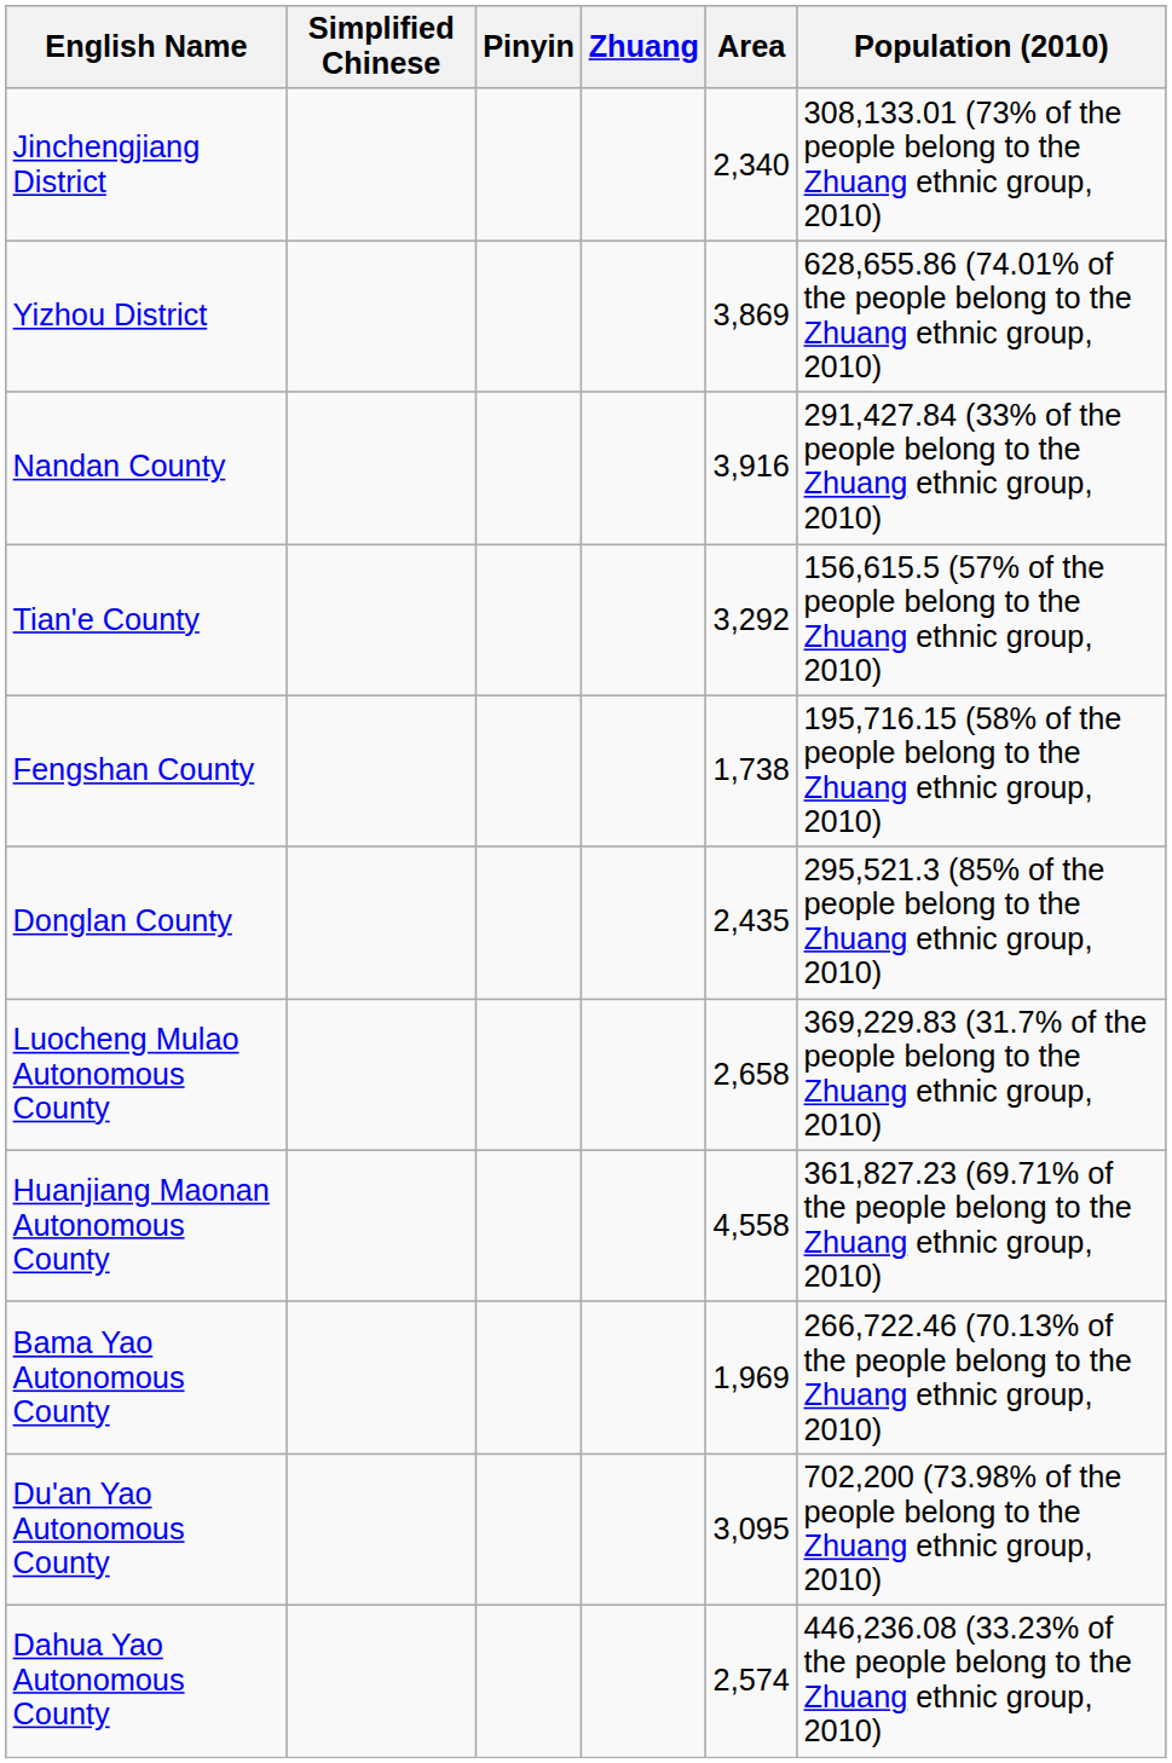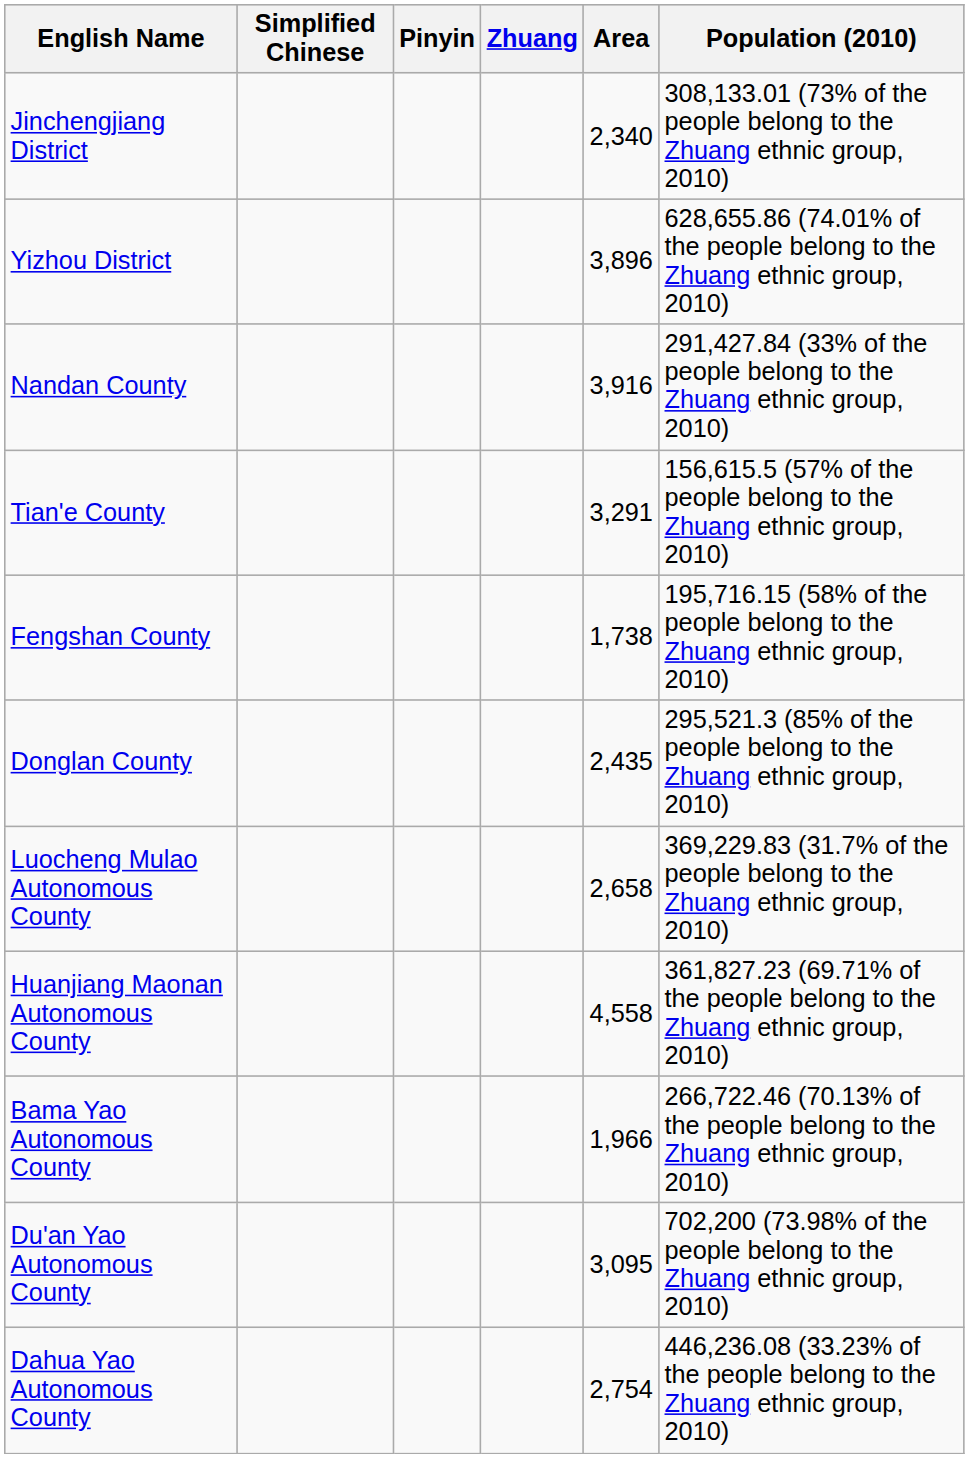 <table class="wikitable sortable">
 <tr>
 <th>English Name</th>
 <th>Simplified Chinese</th>
 <th>Pinyin</th>
 <th><a href='#'>Zhuang</a></th>
 <th>Area</th>
 <th>Population (2010)</th>
 </tr>
 <tr>
 <td><a href='#'>Jinchengjiang District</a></td>
 <td></td>
 <td></td>
 <td></td>
 <td>2,340</td>
 <td>308,133.01 (73% of the people belong to the <a href='#'>Zhuang</a> ethnic group, 2010)</td>
 </tr>
 <tr>
 <td><a href='#'>Yizhou District</a></td>
 <td></td>
 <td></td>
 <td></td>
-<td>3,869</td>
+<td>3,896</td>
 <td>628,655.86 (74.01% of the people belong to the <a href='#'>Zhuang</a> ethnic group, 2010)</td>
 </tr>
 <tr>
 <td><a href='#'>Nandan County</a></td>
 <td></td>
 <td></td>
 <td></td>
 <td>3,916</td>
 <td>291,427.84 (33% of the people belong to the <a href='#'>Zhuang</a> ethnic group, 2010)</td>
 </tr>
 <tr>
 <td><a href='#'>Tian'e County</a></td>
 <td></td>
 <td></td>
 <td></td>
-<td>3,292</td>
+<td>3,291</td>
 <td>156,615.5 (57% of the people belong to the <a href='#'>Zhuang</a> ethnic group, 2010)</td>
 </tr>
 <tr>
 <td><a href='#'>Fengshan County</a></td>
 <td></td>
 <td></td>
 <td></td>
 <td>1,738</td>
 <td>195,716.15 (58% of the people belong to the <a href='#'>Zhuang</a> ethnic group, 2010)</td>
 </tr>
 <tr>
 <td><a href='#'>Donglan County</a></td>
 <td></td>
 <td></td>
 <td></td>
 <td>2,435</td>
 <td>295,521.3 (85% of the people belong to the <a href='#'>Zhuang</a> ethnic group, 2010)</td>
 </tr>
 <tr>
 <td><a href='#'>Luocheng Mulao Autonomous County</a></td>
 <td></td>
 <td></td>
 <td></td>
 <td>2,658</td>
 <td>369,229.83 (31.7% of the people belong to the <a href='#'>Zhuang</a> ethnic group, 2010)</td>
 </tr>
 <tr>
 <td><a href='#'>Huanjiang Maonan Autonomous County</a></td>
 <td></td>
 <td></td>
 <td></td>
 <td>4,558</td>
 <td>361,827.23 (69.71% of the people belong to the <a href='#'>Zhuang</a> ethnic group, 2010)</td>
 </tr>
 <tr>
 <td><a href='#'>Bama Yao Autonomous County</a></td>
 <td></td>
 <td></td>
 <td></td>
-<td>1,969</td>
+<td>1,966</td>
 <td>266,722.46 (70.13% of the people belong to the <a href='#'>Zhuang</a> ethnic group, 2010)</td>
 </tr>
 <tr>
 <td><a href='#'>Du'an Yao Autonomous County</a></td>
 <td></td>
 <td></td>
 <td></td>
 <td>3,095</td>
 <td>702,200 (73.98% of the people belong to the <a href='#'>Zhuang</a> ethnic group, 2010)</td>
 </tr>
 <tr>
 <td><a href='#'>Dahua Yao Autonomous County</a></td>
 <td></td>
 <td></td>
 <td></td>
-<td>2,574</td>
+<td>2,754</td>
 <td>446,236.08 (33.23% of the people belong to the <a href='#'>Zhuang</a> ethnic group, 2010)</td>
 </tr>
 </table>
